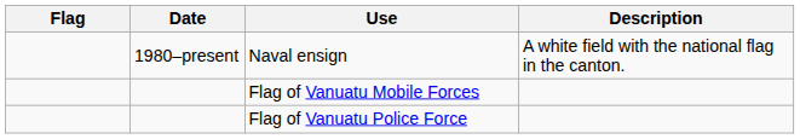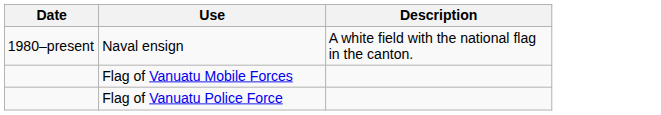 <table class="wikitable">
 <tr>
-<th style="width:110px;">Flag</th>
 <th style="width:100px;">Date</th>
 <th style="width:250px;">Use</th>
 <th style="width:250px;">Description</th>
 </tr>
 <tr>
-<td></td>
 <td>1980–present</td>
 <td> Naval ensign</td>
 <td>A white field with the national flag in the canton.</td>
 </tr>
 <tr>
 <td></td>
-<td></td>
 <td>Flag of <a href='#'>Vanuatu Mobile Forces</a></td>
 <td></td>
 </tr>
 <tr>
 <td></td>
-<td></td>
 <td>Flag of <a href='#'>Vanuatu Police Force</a></td>
 <td></td>
 </tr>
 </table>
